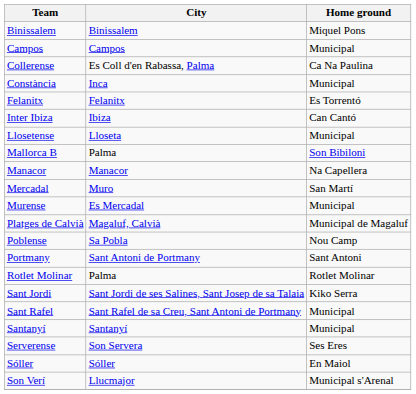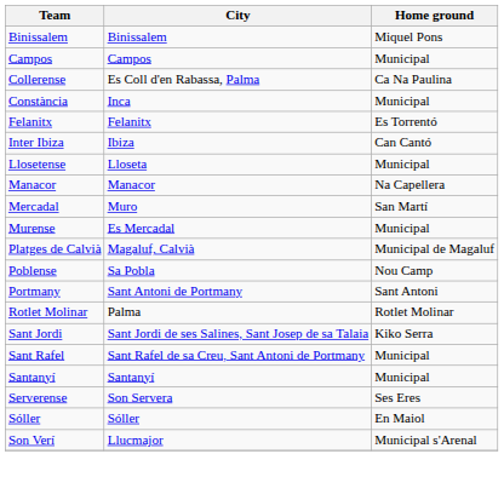 <table class="wikitable sortable">
 <tr>
 <th>Team</th>
 <th>City</th>
 <th>Home ground</th>
 </tr>
 <tr>
 <td><a href='#'>Binissalem</a></td>
 <td><a href='#'>Binissalem</a></td>
 <td>Miquel Pons</td>
 </tr>
 <tr>
 <td><a href='#'>Campos</a></td>
 <td><a href='#'>Campos</a></td>
 <td>Municipal</td>
 </tr>
 <tr>
 <td><a href='#'>Collerense</a></td>
 <td>Es Coll d'en Rabassa, <a href='#'>Palma</a></td>
 <td>Ca Na Paulina</td>
 </tr>
 <tr>
 <td><a href='#'>Constància</a></td>
 <td><a href='#'>Inca</a></td>
 <td>Municipal</td>
 </tr>
 <tr>
 <td><a href='#'>Felanitx</a></td>
 <td><a href='#'>Felanitx</a></td>
 <td>Es Torrentó</td>
 </tr>
 <tr>
 <td><a href='#'>Inter Ibiza</a></td>
 <td><a href='#'>Ibiza</a></td>
 <td>Can Cantó</td>
 </tr>
 <tr>
 <td><a href='#'>Llosetense</a></td>
 <td><a href='#'>Lloseta</a></td>
 <td>Municipal</td>
-</tr>
-<tr>
-<td><a href='#'>Mallorca B</a></td>
-<td>Palma</td>
-<td><a href='#'>Son Bibiloni</a></td>
 </tr>
 <tr>
 <td><a href='#'>Manacor</a></td>
 <td><a href='#'>Manacor</a></td>
 <td>Na Capellera</td>
 </tr>
 <tr>
 <td><a href='#'>Mercadal</a></td>
 <td><a href='#'>Muro</a></td>
 <td>San Martí</td>
 </tr>
 <tr>
 <td><a href='#'>Murense</a></td>
 <td><a href='#'>Es Mercadal</a></td>
 <td>Municipal</td>
 </tr>
 <tr>
 <td><a href='#'>Platges de Calvià</a></td>
 <td><a href='#'>Magaluf, Calvià</a></td>
 <td>Municipal de Magaluf</td>
 </tr>
 <tr>
 <td><a href='#'>Poblense</a></td>
 <td><a href='#'>Sa Pobla</a></td>
 <td>Nou Camp</td>
 </tr>
 <tr>
 <td><a href='#'>Portmany</a></td>
 <td><a href='#'>Sant Antoni de Portmany</a></td>
 <td>Sant Antoni</td>
 </tr>
 <tr>
 <td><a href='#'>Rotlet Molinar</a></td>
 <td>Palma</td>
 <td>Rotlet Molinar</td>
 </tr>
 <tr>
 <td><a href='#'>Sant Jordi</a></td>
 <td><a href='#'>Sant Jordi de ses Salines, Sant Josep de sa Talaia</a></td>
 <td>Kiko Serra</td>
 </tr>
 <tr>
 <td><a href='#'>Sant Rafel</a></td>
 <td><a href='#'>Sant Rafel de sa Creu, Sant Antoni de Portmany</a></td>
 <td>Municipal</td>
 </tr>
 <tr>
 <td><a href='#'>Santanyí</a></td>
 <td><a href='#'>Santanyí</a></td>
 <td>Municipal</td>
 </tr>
 <tr>
 <td><a href='#'>Serverense</a></td>
 <td><a href='#'>Son Servera</a></td>
 <td>Ses Eres</td>
 </tr>
 <tr>
 <td><a href='#'>Sóller</a></td>
 <td><a href='#'>Sóller</a></td>
 <td>En Maiol</td>
 </tr>
 <tr>
 <td><a href='#'>Son Verí</a></td>
 <td><a href='#'>Llucmajor</a></td>
 <td>Municipal s'Arenal</td>
 </tr>
 <tr>
 </tr>
 </table>
